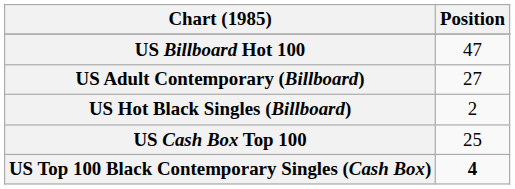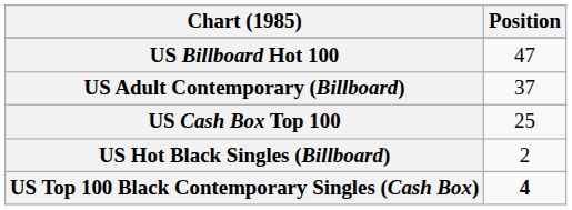 <table class="wikitable sortable plainrowheaders" style="text-align:center">
 <tr>
 <th scope="col">Chart (1985)</th>
 <th scope="col">Position</th>
 </tr>
 <tr>
 </tr>
 <tr>
 <th scope="row">US <em>Billboard</em> Hot 100</th>
 <td>47</td>
 </tr>
 <tr>
 <th scope="row">US Adult Contemporary (<em>Billboard</em>)</th>
-<td>27</td>
+<td>37</td>
+</tr>
+<tr>
+<th scope="row">US <em>Cash Box</em> Top 100</th>
+<td>25</td>
 </tr>
 <tr>
 <th scope="row">US Hot Black Singles (<em>Billboard</em>)</th>
 <td>2</td>
 </tr>
 <tr>
-<th scope="row">US <em>Cash Box</em> Top 100</th>
-<td>25</td>
-</tr>
-<tr>
 <th scope="row">US Top 100 Black Contemporary Singles (<em>Cash Box</em>)</th>
 <td><strong>4</strong></td>
 </tr>
 </table>
